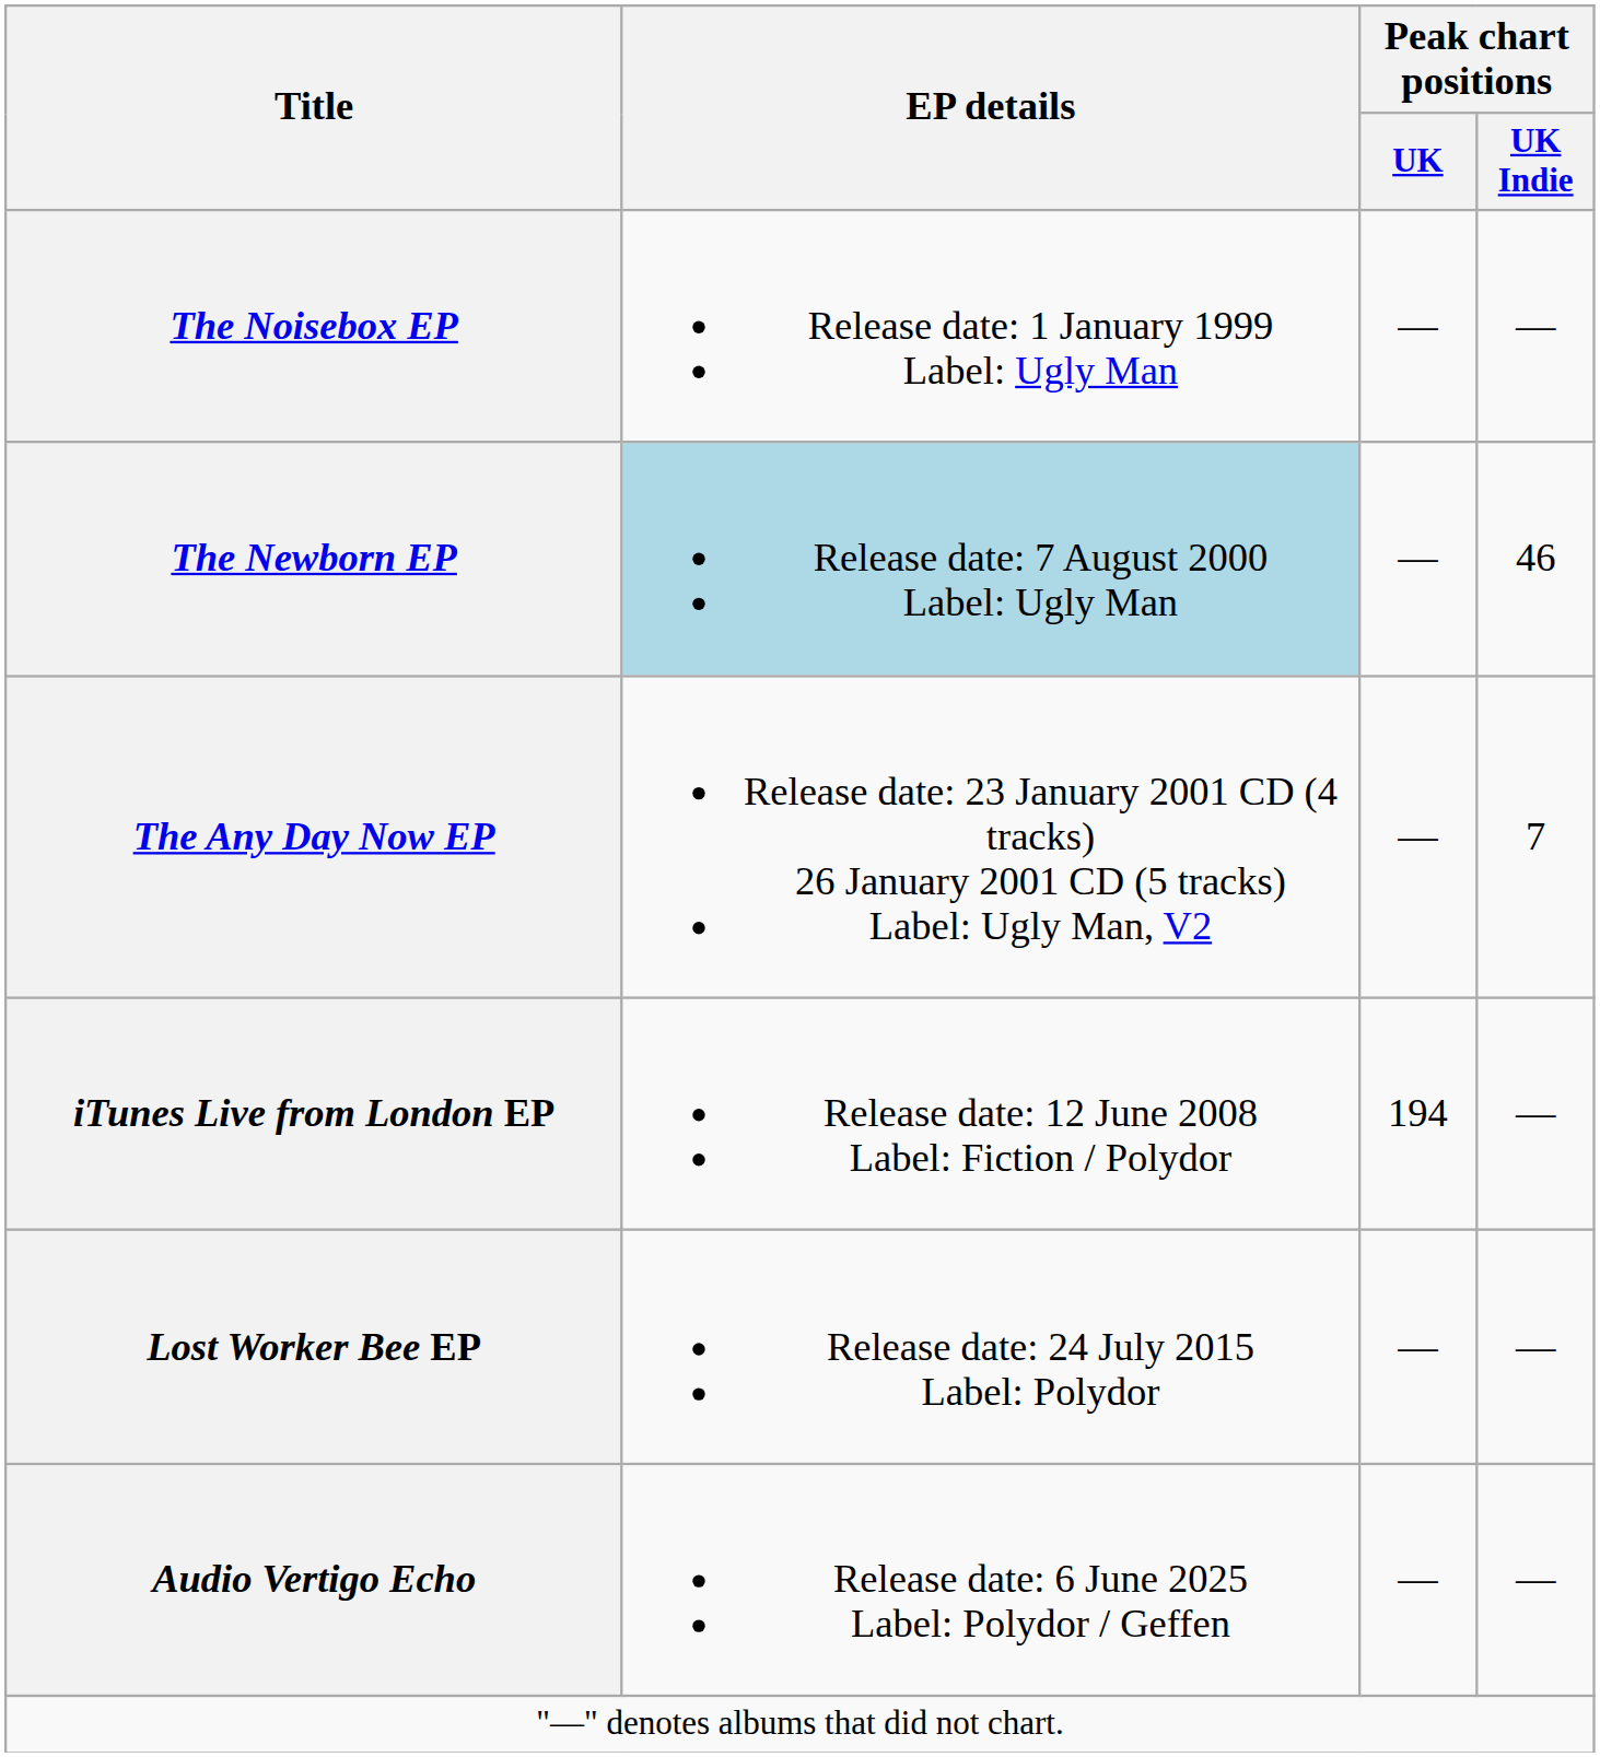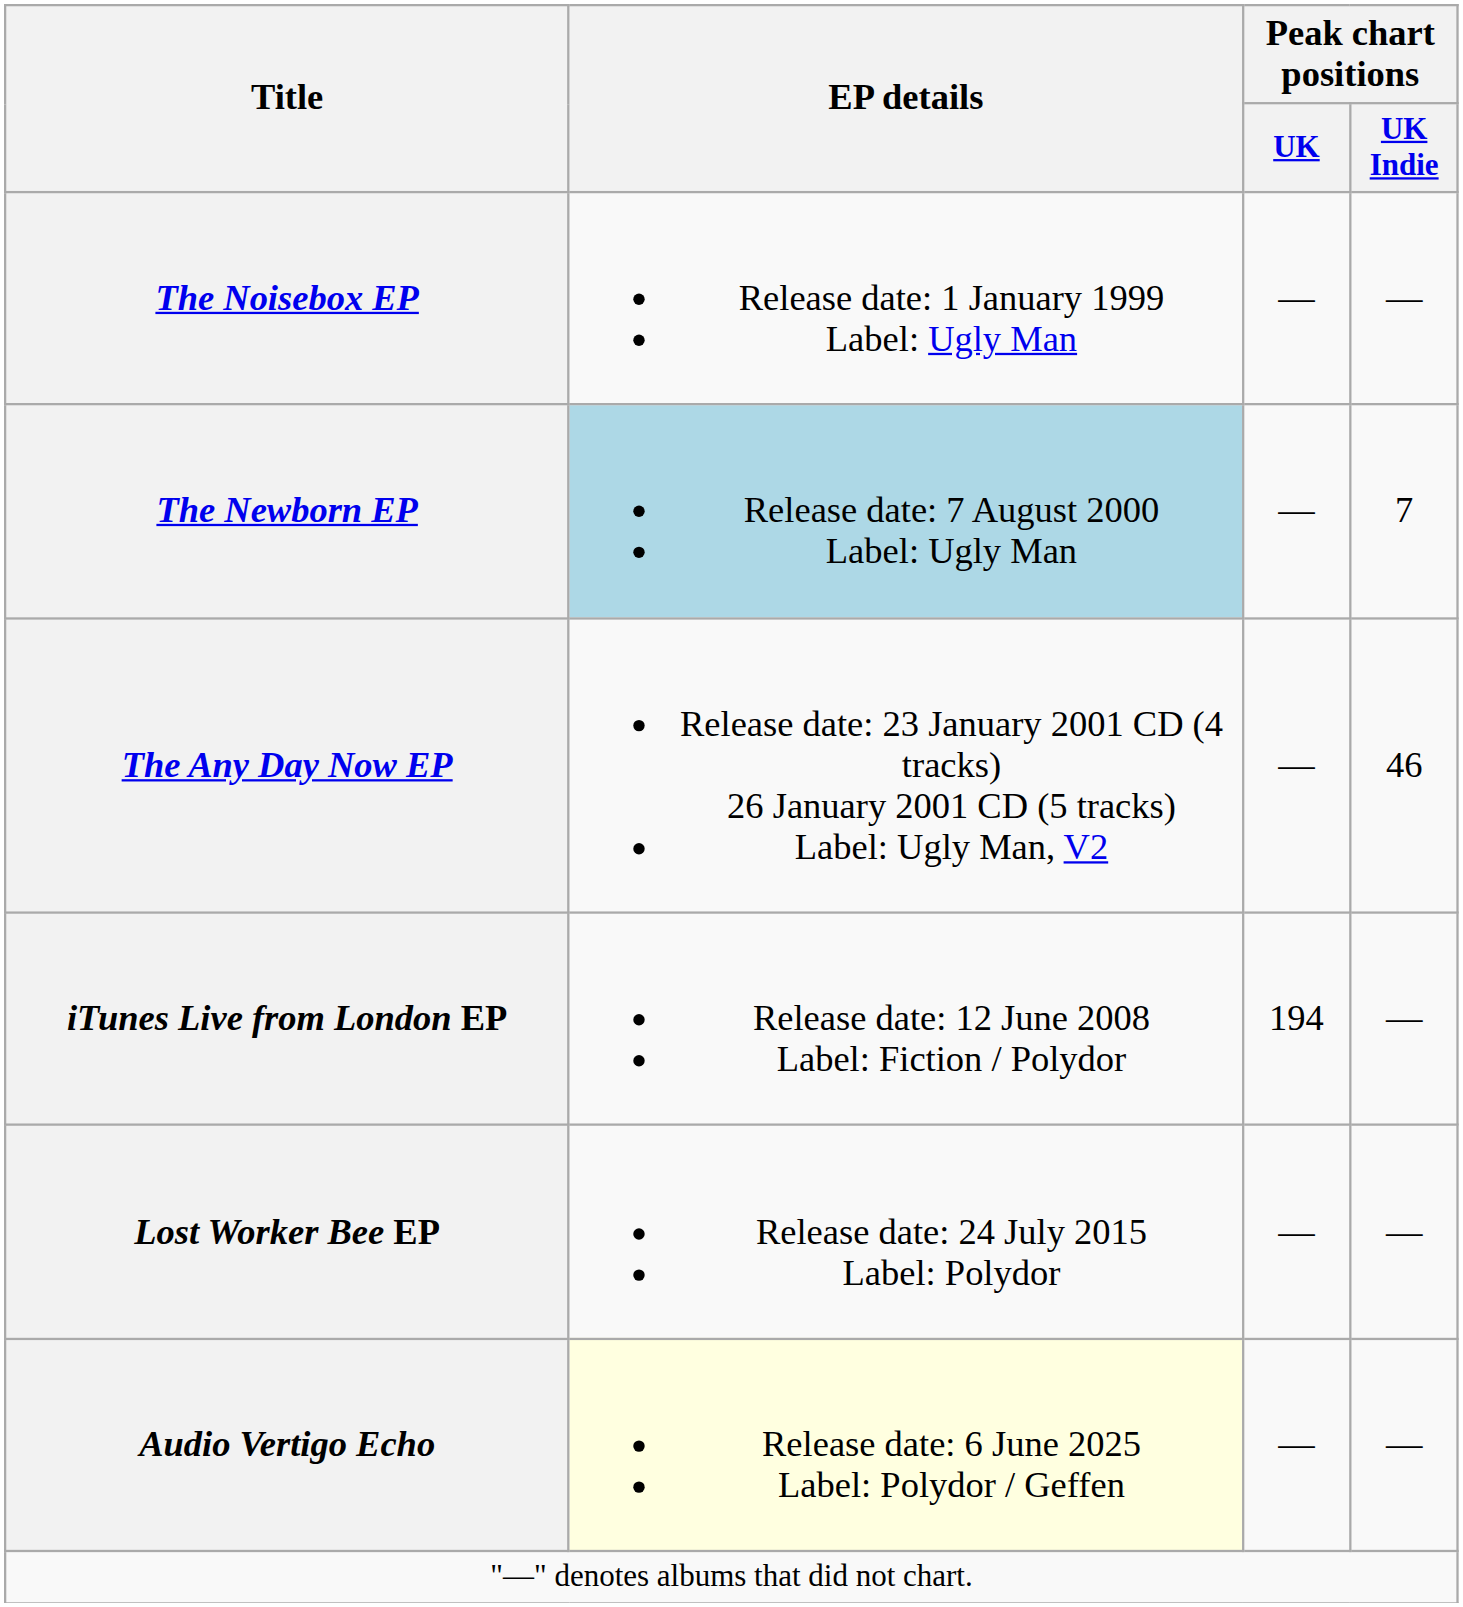 <table class="wikitable plainrowheaders" style="text-align:center;">
 <tr>
 <th scope="col" rowspan="2" style="width:15em;">Title</th>
 <th scope="col" rowspan="2" style="width:18em;">EP details</th>
 <th scope="col" colspan="2">Peak chart positions</th>
 </tr>
 <tr>
 <th scope="col" style="width:3em;font-size:85%;"><a href='#'>UK</a><br></th>
 <th scope="col" style="width:3em;font-size:85%;"><a href='#'>UK Indie</a><br></th>
 </tr>
 <tr>
 <th scope="row"><em><a href='#'>The Noisebox EP</a></em></th>
 <td><br><ul><li>Release date: 1 January 1999</li><li>Label: <a href='#'>Ugly Man</a></li></ul></td>
 <td>—</td>
 <td>—</td>
 </tr>
 <tr>
 <th scope="row"><em><a href='#'>The Newborn EP</a></em></th>
 <td style="background: lightblue;"><br><ul><li>Release date: 7 August 2000</li><li>Label: Ugly Man</li></ul></td>
 <td>—</td>
-<td>46</td>
+<td>7</td>
 </tr>
 <tr>
 <th scope="row"><em><a href='#'>The Any Day Now EP</a></em></th>
 <td><br><ul><li>Release date: 23 January 2001 CD (4 tracks)<br>26 January 2001 CD (5 tracks)</li><li>Label: Ugly Man, <a href='#'>V2</a></li></ul></td>
 <td>—</td>
-<td>7</td>
+<td>46</td>
 </tr>
 <tr>
 <th scope="row"><em>iTunes Live from London</em> EP</th>
 <td><br><ul><li>Release date: 12 June 2008</li><li>Label: Fiction / Polydor</li></ul></td>
 <td>194</td>
 <td>—</td>
 </tr>
 <tr>
 <th scope="row"><em>Lost Worker Bee</em> EP</th>
 <td><br><ul><li>Release date: 24 July 2015</li><li>Label: Polydor</li></ul></td>
 <td>—</td>
 <td>—</td>
 </tr>
 <tr>
 <th scope="row"><em>Audio Vertigo Echo</em></th>
-<td><br><ul><li>Release date: 6 June 2025</li><li>Label: Polydor / Geffen</li></ul></td>
+<td style="background: lightyellow;"><br><ul><li>Release date: 6 June 2025</li><li>Label: Polydor / Geffen</li></ul></td>
 <td>—</td>
 <td>—</td>
 </tr>
 <tr>
 <td colspan="14" style="text-align:center; font-size:85%;">"—" denotes albums that did not chart.</td>
 </tr>
 </table>
